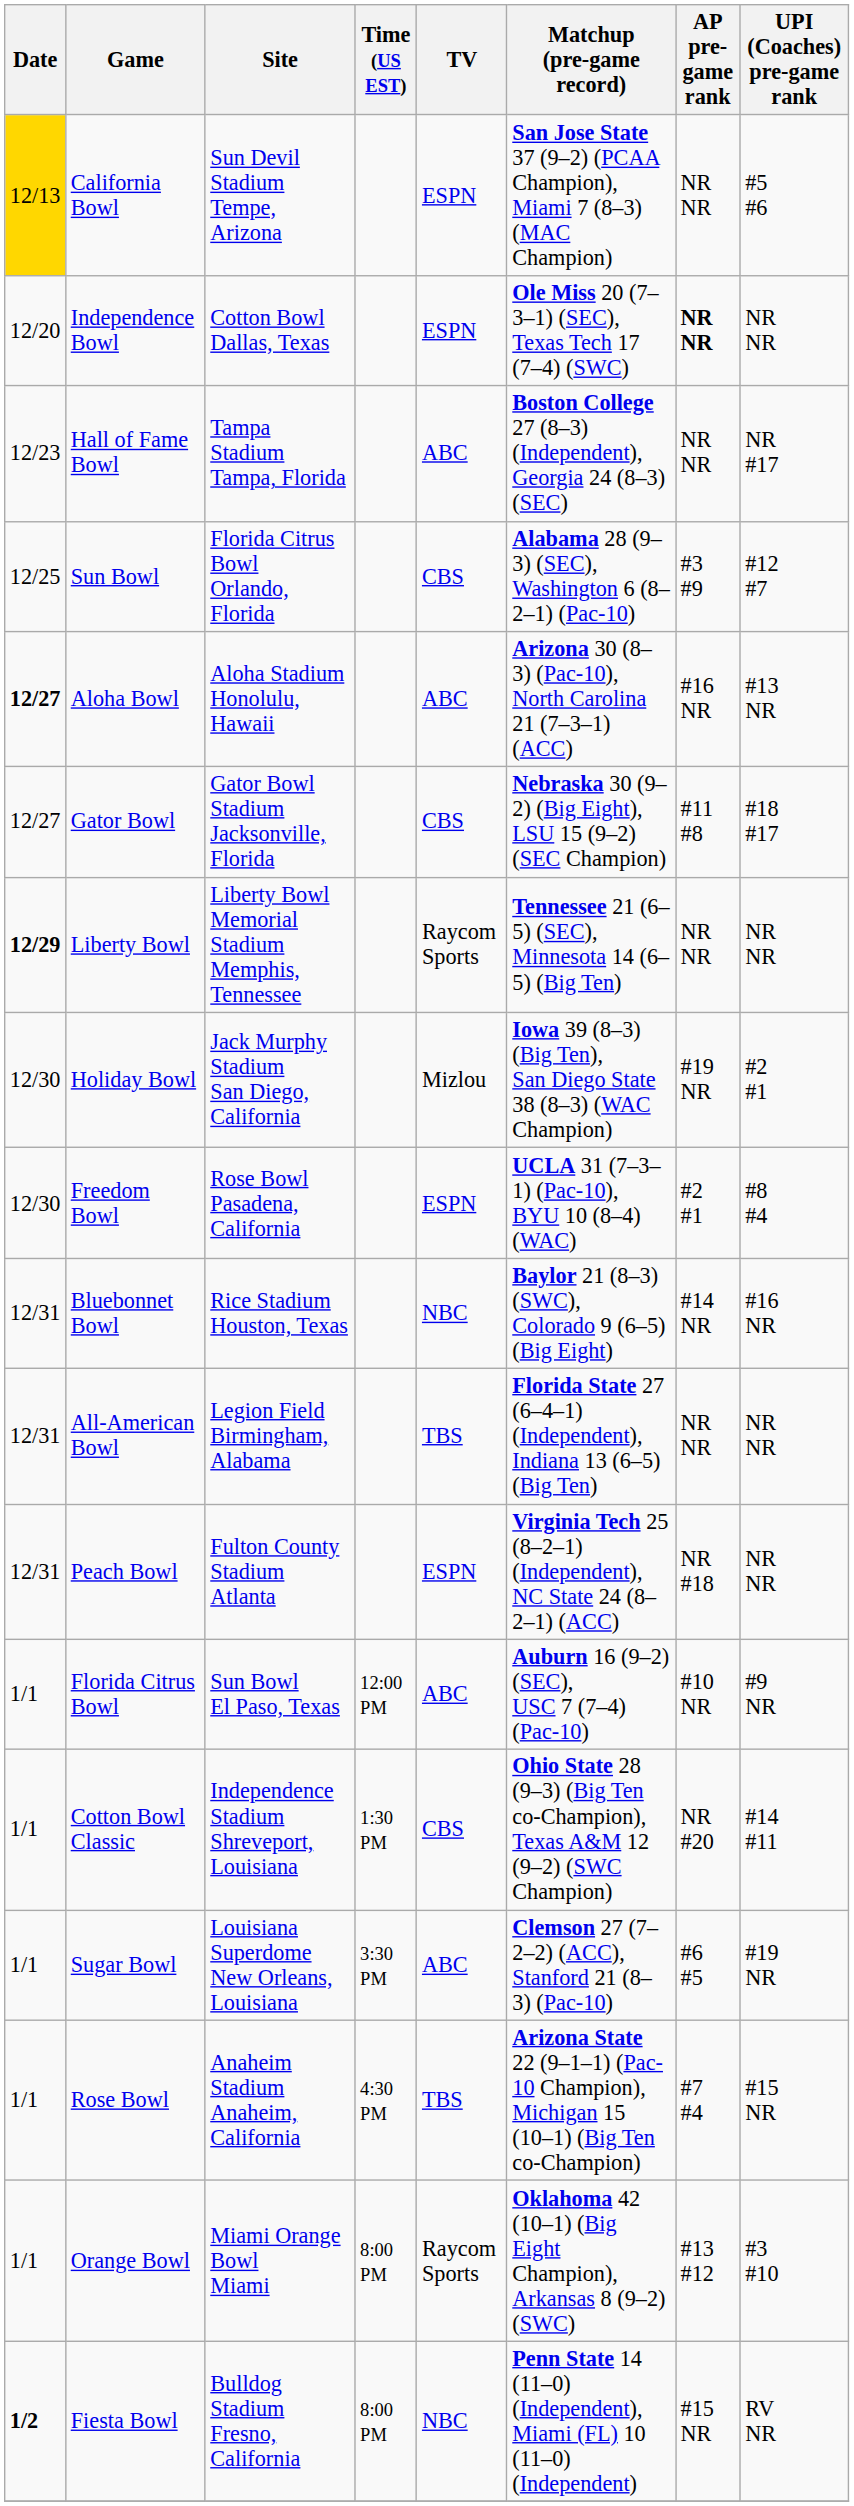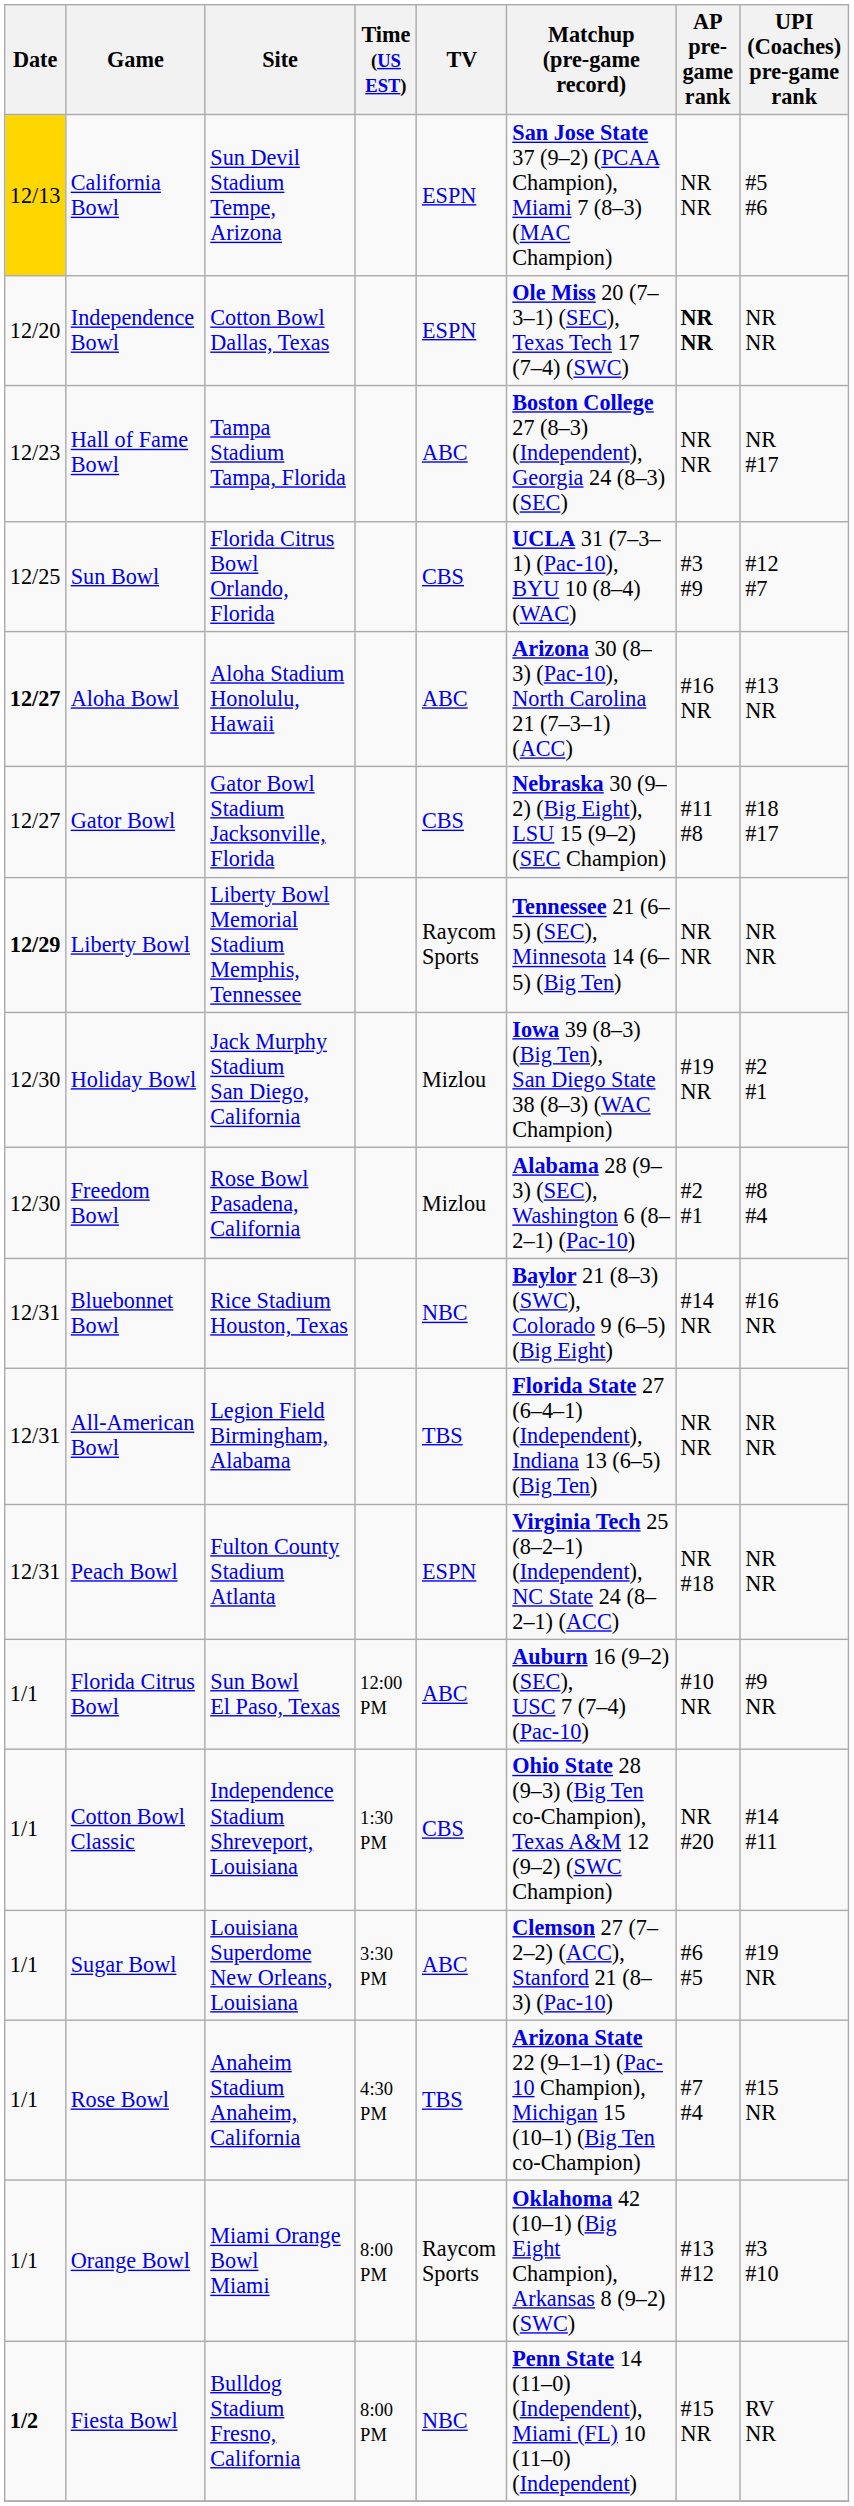 <table class="wikitable">
 <tr>
 <th>Date</th>
 <th>Game</th>
 <th>Site</th>
 <th>Time<br><small>(<a href='#'>US EST</a>)</small></th>
 <th>TV</th>
 <th>Matchup<br>(pre-game record)</th>
 <th>AP<br>pre-game<br>rank</th>
 <th>UPI (Coaches)<br>pre-game<br>rank</th>
 </tr>
 <tr>
 <td style="background: gold;">12/13</td>
 <td><a href='#'>California Bowl</a></td>
 <td><a href='#'>Sun Devil Stadium</a> <br> <a href='#'>Tempe, Arizona</a></td>
 <td> </td>
 <td><a href='#'>ESPN</a></td>
 <td><strong><a href='#'>San Jose State</a></strong> 37 (9–2) (<a href='#'>PCAA</a> Champion),<br><a href='#'>Miami</a> 7 (8–3) (<a href='#'>MAC</a> Champion)</td>
 <td>NR<br>NR</td>
 <td>#5<br>#6</td>
 </tr>
 <tr>
 <td>12/20</td>
 <td><a href='#'>Independence Bowl</a></td>
 <td><a href='#'>Cotton Bowl</a> <br> <a href='#'>Dallas, Texas</a></td>
 <td> </td>
 <td><a href='#'>ESPN</a></td>
 <td><strong><a href='#'>Ole Miss</a></strong> 20 (7–3–1) (<a href='#'>SEC</a>),<br><a href='#'>Texas Tech</a> 17 (7–4) (<a href='#'>SWC</a>)</td>
 <td><strong>NR<br>NR</strong></td>
 <td>NR<br>NR</td>
 </tr>
 <tr>
 <td>12/23</td>
 <td><a href='#'>Hall of Fame Bowl</a></td>
 <td><a href='#'>Tampa Stadium</a> <br> <a href='#'>Tampa, Florida</a></td>
 <td> </td>
 <td><a href='#'>ABC</a></td>
 <td><strong><a href='#'>Boston College</a></strong> 27 (8–3) (<a href='#'>Independent</a>),<br><a href='#'>Georgia</a> 24 (8–3) (<a href='#'>SEC</a>)</td>
 <td>NR<br>NR</td>
 <td>NR<br>#17</td>
 </tr>
 <tr>
 <td>12/25</td>
 <td><a href='#'>Sun Bowl</a></td>
 <td><a href='#'>Florida Citrus Bowl</a> <br> <a href='#'>Orlando, Florida</a></td>
 <td> </td>
 <td><a href='#'>CBS</a></td>
-<td><strong><a href='#'>Alabama</a></strong> 28 (9–3) (<a href='#'>SEC</a>),<br><a href='#'>Washington</a> 6 (8–2–1) (<a href='#'>Pac-10</a>)</td>
+<td><strong><a href='#'>UCLA</a></strong> 31 (7–3–1) (<a href='#'>Pac-10</a>),<br><a href='#'>BYU</a> 10 (8–4) (<a href='#'>WAC</a>)</td>
 <td>#3<br>#9</td>
 <td>#12<br>#7</td>
 </tr>
 <tr>
 <td><strong>12/27</strong></td>
 <td><a href='#'>Aloha Bowl</a></td>
 <td><a href='#'>Aloha Stadium</a> <br> <a href='#'>Honolulu, Hawaii</a></td>
 <td> </td>
 <td><a href='#'>ABC</a></td>
 <td><strong><a href='#'>Arizona</a></strong> 30 (8–3) (<a href='#'>Pac-10</a>),<br><a href='#'>North Carolina</a> 21 (7–3–1) (<a href='#'>ACC</a>)</td>
 <td>#16<br>NR</td>
 <td>#13<br>NR</td>
 </tr>
 <tr>
 <td>12/27</td>
 <td><a href='#'>Gator Bowl</a></td>
 <td><a href='#'>Gator Bowl Stadium</a> <br> <a href='#'>Jacksonville, Florida</a></td>
 <td> </td>
 <td><a href='#'>CBS</a></td>
 <td><strong><a href='#'>Nebraska</a></strong> 30 (9–2) (<a href='#'>Big Eight</a>),<br><a href='#'>LSU</a> 15 (9–2) (<a href='#'>SEC</a> Champion)</td>
 <td>#11<br>#8</td>
 <td>#18<br>#17</td>
 </tr>
 <tr>
 <td><strong>12/29</strong></td>
 <td><a href='#'>Liberty Bowl</a></td>
 <td><a href='#'>Liberty Bowl Memorial Stadium</a> <br> <a href='#'>Memphis, Tennessee</a></td>
 <td> </td>
 <td>Raycom Sports</td>
 <td><strong><a href='#'>Tennessee</a></strong> 21 (6–5) (<a href='#'>SEC</a>),<br><a href='#'>Minnesota</a> 14 (6–5) (<a href='#'>Big Ten</a>)</td>
 <td>NR<br>NR</td>
 <td>NR<br>NR</td>
 </tr>
 <tr>
 <td>12/30</td>
 <td><a href='#'>Holiday Bowl</a></td>
 <td><a href='#'>Jack Murphy Stadium</a> <br> <a href='#'>San Diego, California</a></td>
 <td> </td>
 <td>Mizlou</td>
 <td><strong><a href='#'>Iowa</a></strong> 39 (8–3) (<a href='#'>Big Ten</a>),<br><a href='#'>San Diego State</a> 38 (8–3) (<a href='#'>WAC</a> Champion)</td>
 <td>#19<br>NR</td>
 <td>#2<br>#1</td>
 </tr>
 <tr>
 <td>12/30</td>
 <td><a href='#'>Freedom Bowl</a></td>
 <td><a href='#'>Rose Bowl</a> <br> <a href='#'>Pasadena, California</a></td>
 <td> </td>
-<td><a href='#'>ESPN</a></td>
-<td><strong><a href='#'>UCLA</a></strong> 31 (7–3–1) (<a href='#'>Pac-10</a>),<br><a href='#'>BYU</a> 10 (8–4) (<a href='#'>WAC</a>)</td>
+<td>Mizlou</td>
+<td><strong><a href='#'>Alabama</a></strong> 28 (9–3) (<a href='#'>SEC</a>),<br><a href='#'>Washington</a> 6 (8–2–1) (<a href='#'>Pac-10</a>)</td>
 <td>#2<br>#1</td>
 <td>#8<br>#4</td>
 </tr>
 <tr>
 <td>12/31</td>
 <td><a href='#'>Bluebonnet Bowl</a></td>
 <td><a href='#'>Rice Stadium</a> <br> <a href='#'>Houston, Texas</a></td>
 <td> </td>
 <td><a href='#'>NBC</a></td>
 <td><strong><a href='#'>Baylor</a></strong> 21 (8–3) (<a href='#'>SWC</a>),<br><a href='#'>Colorado</a> 9 (6–5) (<a href='#'>Big Eight</a>)</td>
 <td>#14<br>NR</td>
 <td>#16<br>NR</td>
 </tr>
 <tr>
 <td>12/31</td>
 <td><a href='#'>All-American Bowl</a></td>
 <td><a href='#'>Legion Field</a> <br> <a href='#'>Birmingham, Alabama</a></td>
 <td> </td>
 <td><a href='#'>TBS</a></td>
 <td><strong><a href='#'>Florida State</a></strong> 27 (6–4–1) (<a href='#'>Independent</a>),<br><a href='#'>Indiana</a> 13 (6–5) (<a href='#'>Big Ten</a>)</td>
 <td>NR<br>NR</td>
 <td>NR<br>NR</td>
 </tr>
 <tr>
 <td>12/31</td>
 <td><a href='#'>Peach Bowl</a></td>
 <td><a href='#'>Fulton County Stadium</a> <br> <a href='#'>Atlanta</a></td>
 <td> </td>
 <td><a href='#'>ESPN</a></td>
 <td><strong><a href='#'>Virginia Tech</a></strong> 25 (8–2–1) (<a href='#'>Independent</a>),<br><a href='#'>NC State</a> 24 (8–2–1) (<a href='#'>ACC</a>)</td>
 <td>NR<br>#18</td>
 <td>NR<br>NR</td>
 </tr>
 <tr>
 <td>1/1</td>
 <td><a href='#'>Florida Citrus Bowl</a></td>
 <td><a href='#'>Sun Bowl</a> <br> <a href='#'>El Paso, Texas</a></td>
 <td><small>12:00 PM</small></td>
 <td><a href='#'>ABC</a></td>
 <td><strong><a href='#'>Auburn</a></strong> 16 (9–2) (<a href='#'>SEC</a>),<br><a href='#'>USC</a> 7 (7–4) (<a href='#'>Pac-10</a>)</td>
 <td>#10<br>NR</td>
 <td>#9<br>NR</td>
 </tr>
 <tr>
 <td>1/1</td>
 <td><a href='#'>Cotton Bowl Classic</a></td>
 <td><a href='#'>Independence Stadium</a> <br> <a href='#'>Shreveport, Louisiana</a></td>
 <td><small>1:30 PM</small></td>
 <td><a href='#'>CBS</a></td>
 <td><strong><a href='#'>Ohio State</a></strong> 28 (9–3) (<a href='#'>Big Ten</a> co-Champion),<br><a href='#'>Texas A&M</a> 12 (9–2) (<a href='#'>SWC</a> Champion)</td>
 <td>NR<br>#20</td>
 <td>#14<br>#11</td>
 </tr>
 <tr>
 <td>1/1</td>
 <td><a href='#'>Sugar Bowl</a></td>
 <td><a href='#'>Louisiana Superdome</a> <br> <a href='#'>New Orleans, Louisiana</a></td>
 <td><small>3:30 PM</small></td>
 <td><a href='#'>ABC</a></td>
 <td><strong><a href='#'>Clemson</a></strong> 27 (7–2–2) (<a href='#'>ACC</a>),<br><a href='#'>Stanford</a> 21 (8–3) (<a href='#'>Pac-10</a>)</td>
 <td>#6<br>#5</td>
 <td>#19<br>NR</td>
 </tr>
 <tr>
 <td>1/1</td>
 <td><a href='#'>Rose Bowl</a></td>
 <td><a href='#'>Anaheim Stadium</a> <br> <a href='#'>Anaheim, California</a></td>
 <td><small>4:30 PM</small></td>
 <td><a href='#'>TBS</a></td>
 <td><strong><a href='#'>Arizona State</a></strong> 22 (9–1–1) (<a href='#'>Pac-10</a> Champion),<br><a href='#'>Michigan</a> 15 (10–1) (<a href='#'>Big Ten</a> co-Champion)</td>
 <td>#7<br>#4</td>
 <td>#15<br>NR</td>
 </tr>
 <tr>
 <td>1/1</td>
 <td><a href='#'>Orange Bowl</a></td>
 <td><a href='#'>Miami Orange Bowl</a> <br> <a href='#'>Miami</a></td>
 <td><small>8:00 PM</small></td>
 <td>Raycom Sports</td>
 <td><strong><a href='#'>Oklahoma</a></strong> 42 (10–1) (<a href='#'>Big Eight</a> Champion),<br><a href='#'>Arkansas</a> 8 (9–2) (<a href='#'>SWC</a>)</td>
 <td>#13<br>#12</td>
 <td>#3<br>#10</td>
 </tr>
 <tr>
 <td><strong>1/2</strong></td>
 <td><a href='#'>Fiesta Bowl</a></td>
 <td><a href='#'>Bulldog Stadium</a> <br> <a href='#'>Fresno, California</a></td>
 <td><small>8:00 PM</small></td>
 <td><a href='#'>NBC</a></td>
 <td><strong><a href='#'>Penn State</a></strong> 14 (11–0) (<a href='#'>Independent</a>),<br><a href='#'>Miami (FL)</a> 10 (11–0) (<a href='#'>Independent</a>)</td>
 <td>#15<br>NR</td>
 <td>RV<br>NR</td>
 </tr>
 <tr>
 </tr>
 </table>
